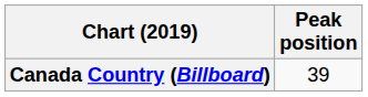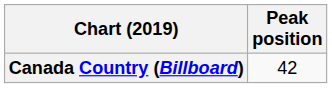 <table class="wikitable sortable plainrowheaders" style="text-align:center;">
 <tr>
 <th>Chart (2019)</th>
 <th>Peak<br>position</th>
 </tr>
 <tr>
 <th scope="row">Canada <a href='#'>Country</a> (<a href='#'><em>Billboard</em></a>)</th>
-<td>39</td>
+<td>42</td>
 </tr>
 </table>
